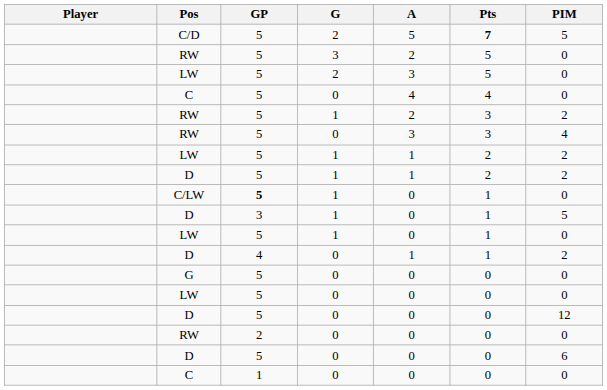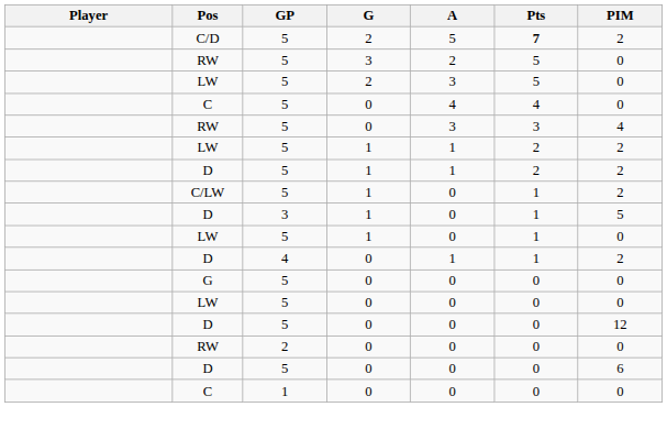 <table class="wikitable sortable" width="60%">
 <tr ALIGN="center">
 <th bgcolor="#DDDDFF" width="10%">Player</th>
 <th bgcolor="#DDDDFF" width="3%" title="Position">Pos</th>
 <th bgcolor="#DDDDFF" width="5%" title="Games played">GP</th>
 <th bgcolor="#DDDDFF" width="5%" title="Goals">G</th>
 <th bgcolor="#DDDDFF" width="5%" title="Assists">A</th>
 <th bgcolor="#DDDDFF" width="5%" title="Points">Pts</th>
 <th bgcolor="#DDDDFF" width="5%" title="Penalties in Minutes">PIM</th>
 </tr>
 <tr align="center">
 <td align="right"></td>
 <td>C/D</td>
 <td>5</td>
 <td>2</td>
 <td>5</td>
 <td><strong>7</strong></td>
-<td>5</td>
+<td>2</td>
 </tr>
 <tr align="center">
 <td align="right"></td>
 <td>RW</td>
 <td>5</td>
 <td>3</td>
 <td>2</td>
 <td>5</td>
 <td>0</td>
 </tr>
 <tr align="center">
 <td align="right"></td>
 <td>LW</td>
 <td>5</td>
 <td>2</td>
 <td>3</td>
 <td>5</td>
 <td>0</td>
 </tr>
 <tr align="center">
 <td align="right"></td>
 <td>C</td>
 <td>5</td>
 <td>0</td>
 <td>4</td>
 <td>4</td>
 <td>0</td>
 </tr>
 <tr align="center">
 <td align="right"></td>
 <td>RW</td>
 <td>5</td>
-<td>1</td>
-<td>2</td>
-<td>3</td>
-<td>2</td>
-</tr>
-<tr align="center">
-<td align="right"></td>
-<td>RW</td>
-<td>5</td>
 <td>0</td>
 <td>3</td>
 <td>3</td>
 <td>4</td>
 </tr>
 <tr align="center">
 <td align="right"></td>
 <td>LW</td>
 <td>5</td>
 <td>1</td>
 <td>1</td>
 <td>2</td>
 <td>2</td>
 </tr>
 <tr align="center">
 <td align="right"></td>
 <td>D</td>
 <td>5</td>
 <td>1</td>
 <td>1</td>
 <td>2</td>
 <td>2</td>
 </tr>
 <tr align="center">
 <td align="right"></td>
 <td>C/LW</td>
-<td><strong>5</strong></td>
+<td>5</td>
 <td>1</td>
 <td>0</td>
 <td>1</td>
-<td>0</td>
+<td>2</td>
 </tr>
 <tr align="center">
 <td align="right"></td>
 <td>D</td>
 <td>3</td>
 <td>1</td>
 <td>0</td>
 <td>1</td>
 <td>5</td>
 </tr>
 <tr align="center">
 <td align="right"></td>
 <td>LW</td>
 <td>5</td>
 <td>1</td>
 <td>0</td>
 <td>1</td>
 <td>0</td>
 </tr>
 <tr align="center">
 <td align="right"></td>
 <td>D</td>
 <td>4</td>
 <td>0</td>
 <td>1</td>
 <td>1</td>
 <td>2</td>
 </tr>
 <tr align="center">
 <td align="right"></td>
 <td>G</td>
 <td>5</td>
 <td>0</td>
 <td>0</td>
 <td>0</td>
 <td>0</td>
 </tr>
 <tr align="center">
 <td align="right"></td>
 <td>LW</td>
 <td>5</td>
 <td>0</td>
 <td>0</td>
 <td>0</td>
 <td>0</td>
 </tr>
 <tr align="center">
 <td align="right"></td>
 <td>D</td>
 <td>5</td>
 <td>0</td>
 <td>0</td>
 <td>0</td>
 <td>12</td>
 </tr>
 <tr align="center">
 <td align="right"></td>
 <td>RW</td>
 <td>2</td>
 <td>0</td>
 <td>0</td>
 <td>0</td>
 <td>0</td>
 </tr>
 <tr align="center">
 <td align="right"></td>
 <td>D</td>
 <td>5</td>
 <td>0</td>
 <td>0</td>
 <td>0</td>
 <td>6</td>
 </tr>
 <tr align="center">
 <td align="right"></td>
 <td>C</td>
 <td>1</td>
 <td>0</td>
 <td>0</td>
 <td>0</td>
 <td>0</td>
 </tr>
 </table>
